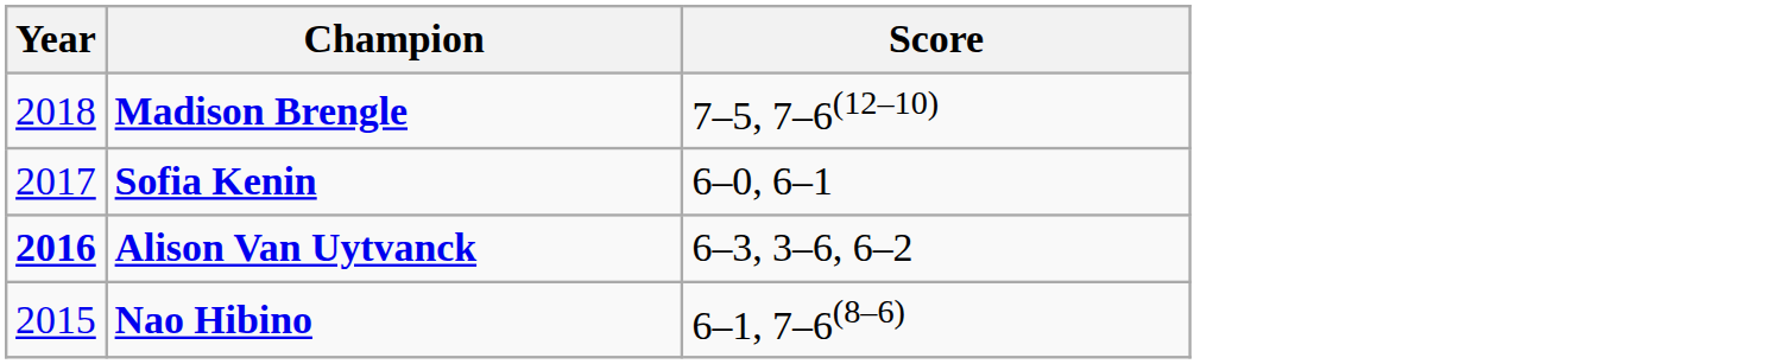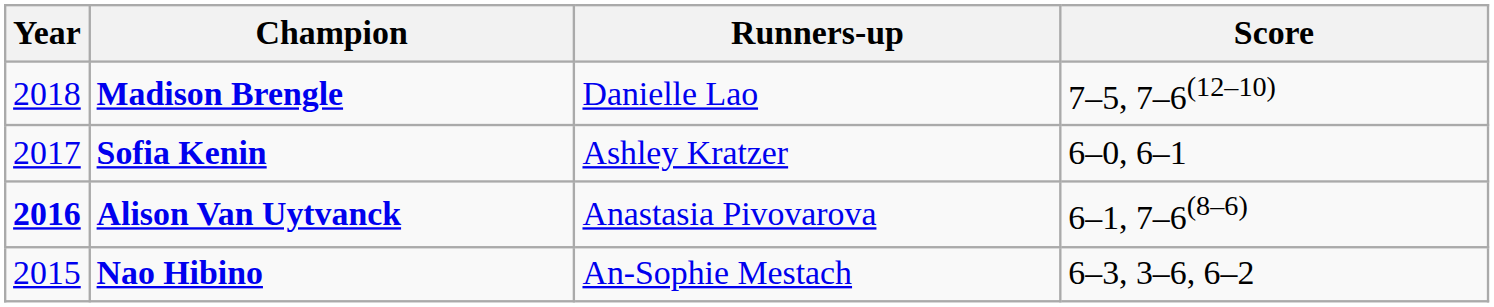 <table class="wikitable" style="font-size:90%">
 <tr>
 <th>Year</th>
 <th width="200">Champion</th>
+<th width="200">Runners-up</th>
 <th width="175">Score</th>
 </tr>
 <tr>
 <td><a href='#'>2018</a></td>
 <td> <strong><a href='#'>Madison Brengle</a></strong></td>
+<td> <a href='#'>Danielle Lao</a></td>
 <td>7–5, 7–6<sup>(12–10)</sup></td>
 </tr>
 <tr>
 <td><a href='#'>2017</a></td>
 <td> <strong><a href='#'>Sofia Kenin</a></strong></td>
+<td> <a href='#'>Ashley Kratzer</a></td>
 <td>6–0, 6–1</td>
 </tr>
 <tr>
 <td><strong><a href='#'>2016</a></strong></td>
 <td> <strong><a href='#'>Alison Van Uytvanck</a></strong></td>
-<td>6–3, 3–6, 6–2</td>
+<td> <a href='#'>Anastasia Pivovarova</a></td>
+<td>6–1, 7–6<sup>(8–6)</sup></td>
 </tr>
 <tr>
 <td><a href='#'>2015</a></td>
 <td> <strong><a href='#'>Nao Hibino</a></strong></td>
-<td>6–1, 7–6<sup>(8–6)</sup></td>
+<td> <a href='#'>An-Sophie Mestach</a></td>
+<td>6–3, 3–6, 6–2</td>
 </tr>
 </table>
